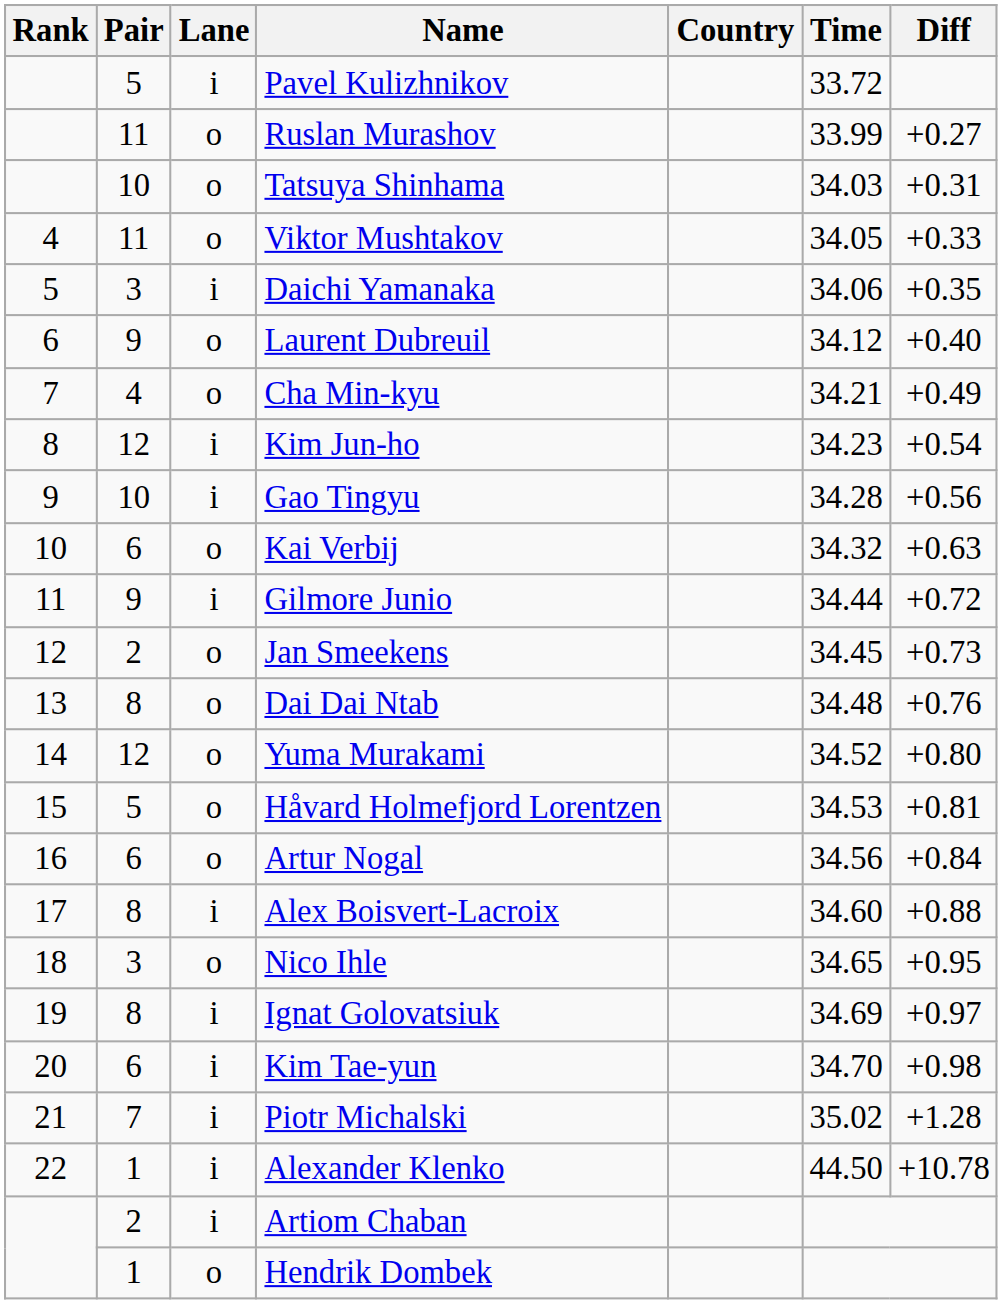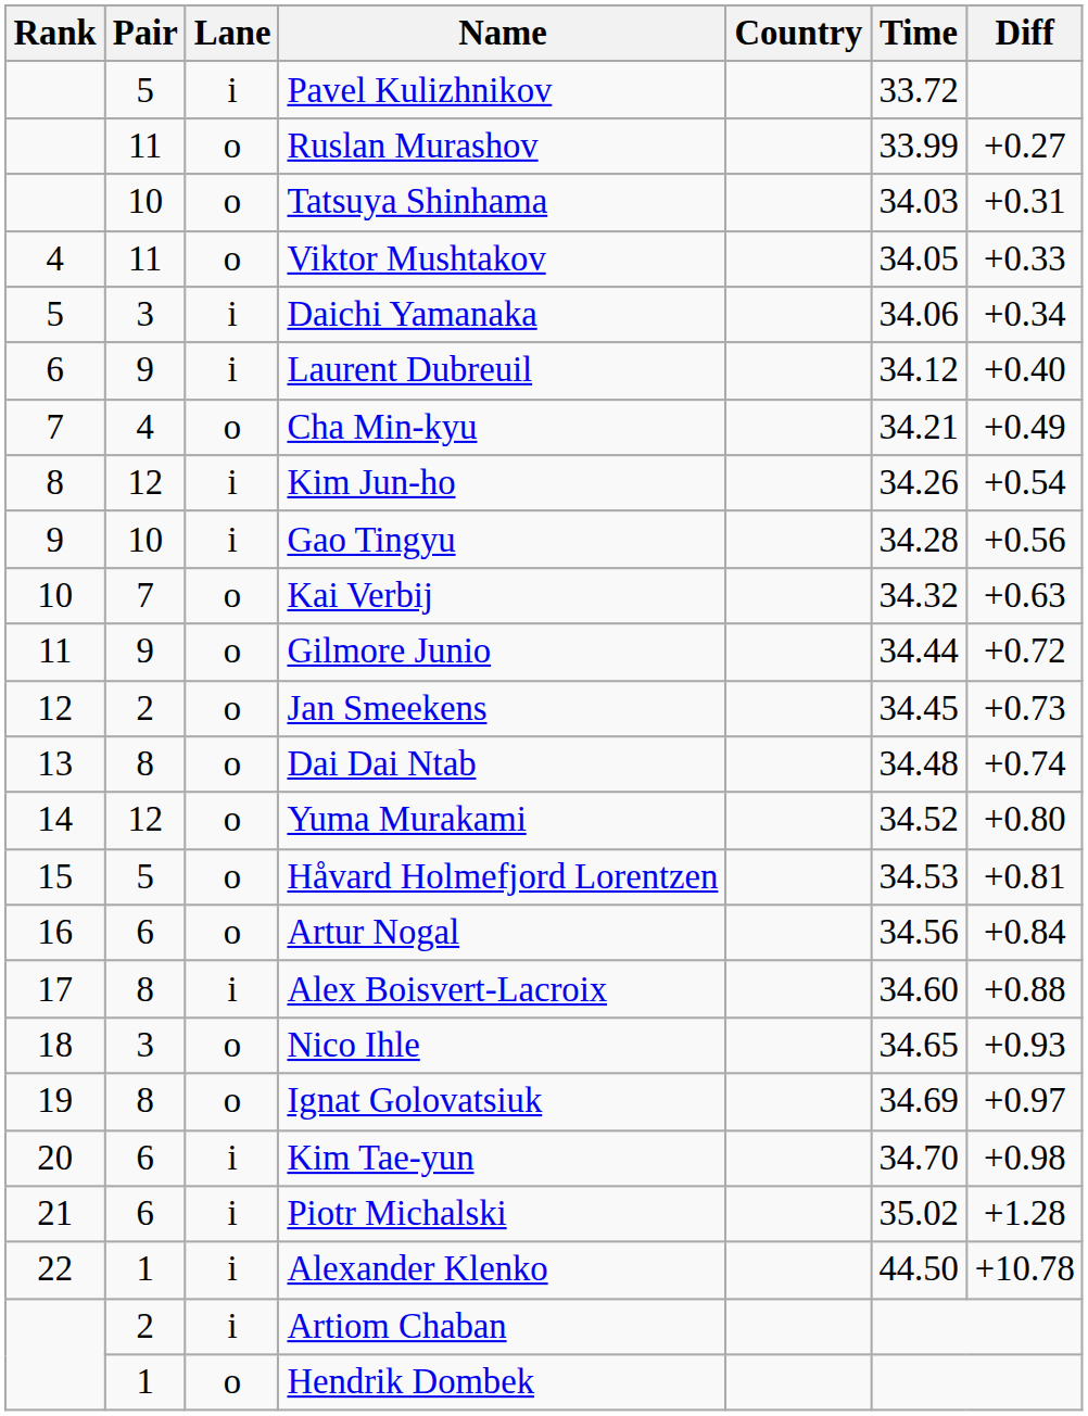 <table class="wikitable sortable" style="text-align:center">
 <tr>
 <th>Rank</th>
 <th>Pair</th>
 <th>Lane</th>
 <th>Name</th>
 <th>Country</th>
 <th>Time</th>
 <th>Diff</th>
 </tr>
 <tr>
 <td></td>
 <td>5</td>
 <td>i</td>
 <td align=left><a href='#'>Pavel Kulizhnikov</a></td>
 <td align=left></td>
 <td>33.72</td>
 <td></td>
 </tr>
 <tr>
 <td></td>
 <td>11</td>
 <td>o</td>
 <td align=left><a href='#'>Ruslan Murashov</a></td>
 <td align=left></td>
 <td>33.99</td>
 <td>+0.27</td>
 </tr>
 <tr>
 <td></td>
 <td>10</td>
 <td>o</td>
 <td align=left><a href='#'>Tatsuya Shinhama</a></td>
 <td align=left></td>
 <td>34.03</td>
 <td>+0.31</td>
 </tr>
 <tr>
 <td>4</td>
 <td>11</td>
 <td>o</td>
 <td align=left><a href='#'>Viktor Mushtakov</a></td>
 <td align=left></td>
 <td>34.05</td>
 <td>+0.33</td>
 </tr>
 <tr>
 <td>5</td>
 <td>3</td>
 <td>i</td>
 <td align=left><a href='#'>Daichi Yamanaka</a></td>
 <td align=left></td>
 <td>34.06</td>
-<td>+0.35</td>
+<td>+0.34</td>
 </tr>
 <tr>
 <td>6</td>
 <td>9</td>
-<td>o</td>
+<td>i</td>
 <td align=left><a href='#'>Laurent Dubreuil</a></td>
 <td align=left></td>
 <td>34.12</td>
 <td>+0.40</td>
 </tr>
 <tr>
 <td>7</td>
 <td>4</td>
 <td>o</td>
 <td align=left><a href='#'>Cha Min-kyu</a></td>
 <td align=left></td>
 <td>34.21</td>
 <td>+0.49</td>
 </tr>
 <tr>
 <td>8</td>
 <td>12</td>
 <td>i</td>
 <td align=left><a href='#'>Kim Jun-ho</a></td>
 <td align=left></td>
-<td>34.23</td>
+<td>34.26</td>
 <td>+0.54</td>
 </tr>
 <tr>
 <td>9</td>
 <td>10</td>
 <td>i</td>
 <td align=left><a href='#'>Gao Tingyu</a></td>
 <td align=left></td>
 <td>34.28</td>
 <td>+0.56</td>
 </tr>
 <tr>
 <td>10</td>
-<td>6</td>
+<td>7</td>
 <td>o</td>
 <td align=left><a href='#'>Kai Verbij</a></td>
 <td align=left></td>
 <td>34.32</td>
 <td>+0.63</td>
 </tr>
 <tr>
 <td>11</td>
 <td>9</td>
-<td>i</td>
+<td>o</td>
 <td align=left><a href='#'>Gilmore Junio</a></td>
 <td align=left></td>
 <td>34.44</td>
 <td>+0.72</td>
 </tr>
 <tr>
 <td>12</td>
 <td>2</td>
 <td>o</td>
 <td align=left><a href='#'>Jan Smeekens</a></td>
 <td align=left></td>
 <td>34.45</td>
 <td>+0.73</td>
 </tr>
 <tr>
 <td>13</td>
 <td>8</td>
 <td>o</td>
 <td align=left><a href='#'>Dai Dai Ntab</a></td>
 <td align=left></td>
 <td>34.48</td>
-<td>+0.76</td>
+<td>+0.74</td>
 </tr>
 <tr>
 <td>14</td>
 <td>12</td>
 <td>o</td>
 <td align=left><a href='#'>Yuma Murakami</a></td>
 <td align=left></td>
 <td>34.52</td>
 <td>+0.80</td>
 </tr>
 <tr>
 <td>15</td>
 <td>5</td>
 <td>o</td>
 <td align=left><a href='#'>Håvard Holmefjord Lorentzen</a></td>
 <td align=left></td>
 <td>34.53</td>
 <td>+0.81</td>
 </tr>
 <tr>
 <td>16</td>
 <td>6</td>
 <td>o</td>
 <td align=left><a href='#'>Artur Nogal</a></td>
 <td align=left></td>
 <td>34.56</td>
 <td>+0.84</td>
 </tr>
 <tr>
 <td>17</td>
 <td>8</td>
 <td>i</td>
 <td align=left><a href='#'>Alex Boisvert-Lacroix</a></td>
 <td align=left></td>
 <td>34.60</td>
 <td>+0.88</td>
 </tr>
 <tr>
 <td>18</td>
 <td>3</td>
 <td>o</td>
 <td align=left><a href='#'>Nico Ihle</a></td>
 <td align=left></td>
 <td>34.65</td>
-<td>+0.95</td>
+<td>+0.93</td>
 </tr>
 <tr>
 <td>19</td>
 <td>8</td>
-<td>i</td>
+<td>o</td>
 <td align=left><a href='#'>Ignat Golovatsiuk</a></td>
 <td align=left></td>
 <td>34.69</td>
 <td>+0.97</td>
 </tr>
 <tr>
 <td>20</td>
 <td>6</td>
 <td>i</td>
 <td align=left><a href='#'>Kim Tae-yun</a></td>
 <td align=left></td>
 <td>34.70</td>
 <td>+0.98</td>
 </tr>
 <tr>
 <td>21</td>
-<td>7</td>
+<td>6</td>
 <td>i</td>
 <td align=left><a href='#'>Piotr Michalski</a></td>
 <td align=left></td>
 <td>35.02</td>
 <td>+1.28</td>
 </tr>
 <tr>
 <td>22</td>
 <td>1</td>
 <td>i</td>
 <td align=left><a href='#'>Alexander Klenko</a></td>
 <td align=left></td>
 <td>44.50</td>
 <td>+10.78</td>
 </tr>
 <tr>
 <td rowspan=2></td>
 <td>2</td>
 <td>i</td>
 <td align=left><a href='#'>Artiom Chaban</a></td>
 <td align=left></td>
 <td colspan=2></td>
 </tr>
 <tr>
 <td>1</td>
 <td>o</td>
 <td align=left><a href='#'>Hendrik Dombek</a></td>
 <td align=left></td>
 <td colspan=2></td>
 </tr>
 </table>
